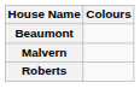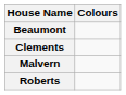 <table class="wikitable" align="center">
 <tr>
 <th align="center">House Name</th>
 <th>Colours</th>
 </tr>
 <tr>
 <th>Beaumont</th>
+<td align="center"></td>
+</tr>
+<tr>
+<th>Clements</th>
 <td align="center"></td>
 </tr>
 <tr>
 <th>Malvern</th>
 <td align="center"></td>
 </tr>
 <tr>
 <th>Roberts</th>
 <td align="center"></td>
 </tr>
 </table>
